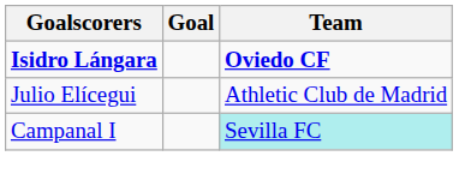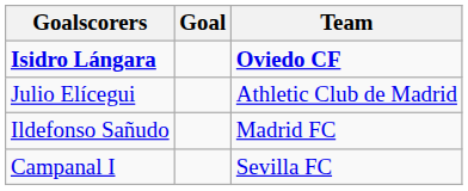 <table class="wikitable">
 <tr>
 <th>Goalscorers</th>
 <th>Goal</th>
 <th>Team</th>
 </tr>
 <tr>
 <td><strong><a href='#'>Isidro Lángara</a></strong></td>
 <td></td>
 <td><strong><a href='#'>Oviedo CF</a></strong></td>
 </tr>
 <tr>
 <td><a href='#'>Julio Elícegui</a></td>
 <td></td>
 <td><a href='#'>Athletic Club de Madrid</a></td>
 </tr>
 <tr>
+<td><a href='#'>Ildefonso Sañudo</a></td>
+<td></td>
+<td><a href='#'>Madrid FC</a></td>
+</tr>
+<tr>
 <td><a href='#'>Campanal I</a></td>
 <td></td>
-<td style="background: paleturquoise;"><a href='#'>Sevilla FC</a></td>
+<td><a href='#'>Sevilla FC</a></td>
 </tr>
 </table>
